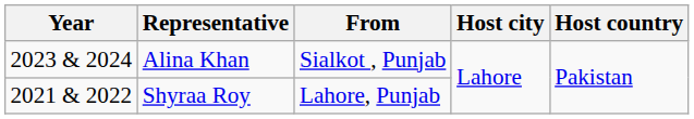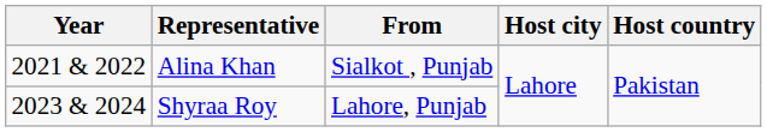 <table class="wikitable">
 <tr>
 <th>Year</th>
 <th>Representative</th>
 <th>From</th>
 <th>Host city</th>
 <th>Host country</th>
 </tr>
 <tr>
-<td>2023 & 2024</td>
+<td>2021 & 2022</td>
 <td><a href='#'>Alina Khan</a></td>
 <td><a href='#'>Sialkot </a>, <a href='#'>Punjab</a></td>
 <td rowspan=2><a href='#'>Lahore</a></td>
 <td rowspan=2><a href='#'>Pakistan</a></td>
 </tr>
 <tr>
-<td>2021 & 2022</td>
+<td>2023 & 2024</td>
 <td><a href='#'>Shyraa Roy</a></td>
 <td><a href='#'>Lahore</a>, <a href='#'>Punjab</a></td>
 </tr>
 </table>
